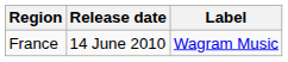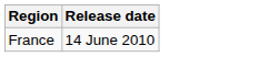 <table class="wikitable">
 <tr>
 <th>Region</th>
 <th>Release date</th>
-<th>Label</th>
 </tr>
 <tr>
 <td>France</td>
 <td>14 June 2010</td>
-<td><a href='#'>Wagram Music</a></td>
 </tr>
 </table>
